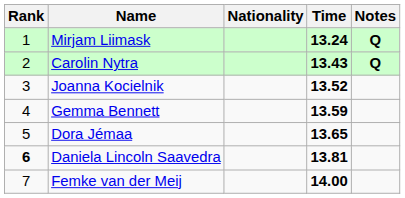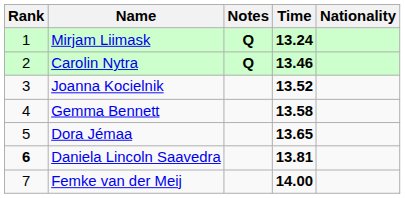 <table class="wikitable sortable" style="text-align:center">
 <tr>
 <th>Rank</th>
 <th>Name</th>
+<th>Notes</th>
+<th>Time</th>
 <th>Nationality</th>
-<th>Time</th>
-<th>Notes</th>
 </tr>
 <tr bgcolor=ccffcc>
 <td>1</td>
 <td align=left><a href='#'>Mirjam Liimask</a></td>
+<td><strong>Q</strong></td>
+<td><strong>13.24</strong></td>
 <td align=left></td>
-<td><strong>13.24</strong></td>
-<td><strong>Q</strong></td>
 </tr>
 <tr bgcolor=ccffcc>
 <td>2</td>
 <td align=left><a href='#'>Carolin Nytra</a></td>
+<td><strong>Q</strong></td>
+<td><strong>13.46</strong></td>
 <td align=left></td>
-<td><strong>13.43</strong></td>
-<td><strong>Q</strong></td>
 </tr>
 <tr>
 <td>3</td>
 <td align=left><a href='#'>Joanna Kocielnik</a></td>
+<td></td>
+<td><strong>13.52</strong></td>
 <td align=left></td>
-<td><strong>13.52</strong></td>
-<td></td>
 </tr>
 <tr>
 <td>4</td>
 <td align=left><a href='#'>Gemma Bennett</a></td>
+<td></td>
+<td><strong>13.58</strong></td>
 <td align=left></td>
-<td><strong>13.59</strong></td>
-<td></td>
 </tr>
 <tr>
 <td>5</td>
 <td align=left><a href='#'>Dora Jémaa</a></td>
+<td></td>
+<td><strong>13.65</strong></td>
 <td align=left></td>
-<td><strong>13.65</strong></td>
-<td></td>
 </tr>
 <tr>
 <td><strong>6</strong></td>
 <td align=left><a href='#'>Daniela Lincoln Saavedra</a></td>
+<td></td>
+<td><strong>13.81</strong></td>
 <td align=left></td>
-<td><strong>13.81</strong></td>
-<td></td>
 </tr>
 <tr>
 <td>7</td>
 <td align=left><a href='#'>Femke van der Meij</a></td>
+<td></td>
+<td><strong>14.00</strong></td>
 <td align=left></td>
-<td><strong>14.00</strong></td>
-<td></td>
 </tr>
 </table>
